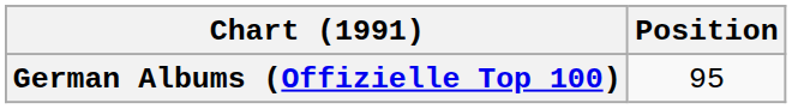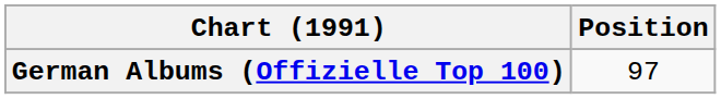 <table class="wikitable plainrowheaders" style="text-align:center">
 <tr>
 <th scope="col">Chart (1991)</th>
 <th scope="col">Position</th>
 </tr>
 <tr>
 <th scope="row">German Albums (<a href='#'>Offizielle Top 100</a>)</th>
-<td>95</td>
+<td>97</td>
 </tr>
 </table>
